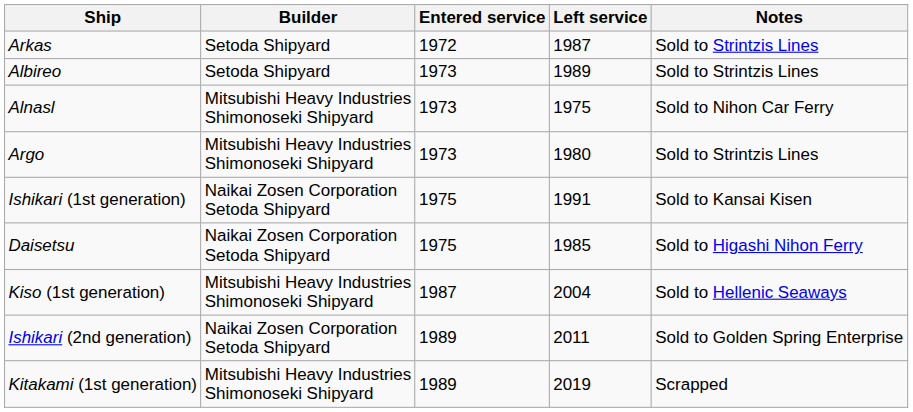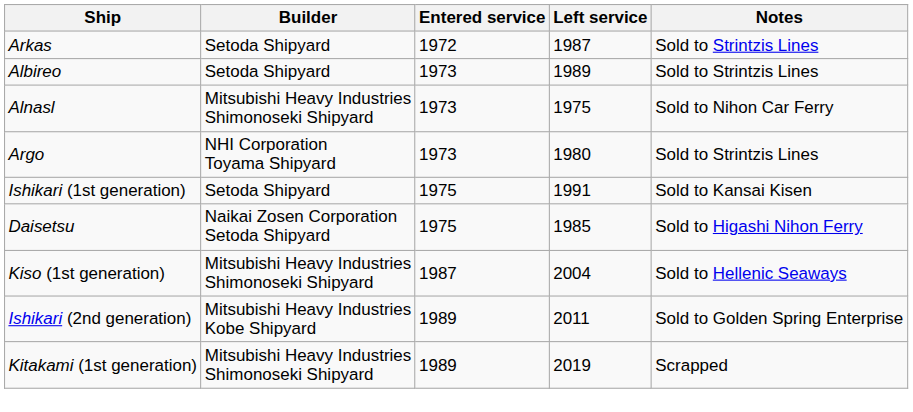 <table class="wikitable">
 <tr>
 <th>Ship</th>
 <th>Builder</th>
 <th>Entered service</th>
 <th>Left service</th>
 <th>Notes</th>
 </tr>
 <tr>
 <td><em>Arkas</em></td>
 <td>Setoda Shipyard</td>
 <td>1972</td>
 <td>1987</td>
 <td>Sold to <a href='#'>Strintzis Lines</a></td>
 </tr>
 <tr>
 <td><em>Albireo</em></td>
 <td>Setoda Shipyard</td>
 <td>1973</td>
 <td>1989</td>
 <td>Sold to Strintzis Lines</td>
 </tr>
 <tr>
 <td><em>Alnasl</em></td>
 <td>Mitsubishi Heavy Industries<br>Shimonoseki Shipyard</td>
 <td>1973</td>
 <td>1975</td>
 <td>Sold to Nihon Car Ferry</td>
 </tr>
 <tr>
 <td><em>Argo</em></td>
-<td>Mitsubishi Heavy Industries<br>Shimonoseki Shipyard</td>
+<td>NHI Corporation<br>Toyama Shipyard</td>
 <td>1973</td>
 <td>1980</td>
 <td>Sold to Strintzis Lines</td>
 </tr>
 <tr>
 <td><em>Ishikari</em> (1st generation)</td>
-<td>Naikai Zosen Corporation<br>Setoda Shipyard</td>
+<td>Setoda Shipyard</td>
 <td>1975</td>
 <td>1991</td>
 <td>Sold to Kansai Kisen</td>
 </tr>
 <tr>
 <td><em>Daisetsu</em></td>
 <td>Naikai Zosen Corporation<br>Setoda Shipyard</td>
 <td>1975</td>
 <td>1985</td>
 <td>Sold to <a href='#'>Higashi Nihon Ferry</a></td>
 </tr>
 <tr>
 <td><em>Kiso</em> (1st generation)</td>
 <td>Mitsubishi Heavy Industries<br>Shimonoseki Shipyard</td>
 <td>1987</td>
 <td>2004</td>
 <td>Sold to <a href='#'>Hellenic Seaways</a></td>
 </tr>
 <tr>
 <td><em><a href='#'>Ishikari</a></em> (2nd generation)</td>
-<td>Naikai Zosen Corporation<br>Setoda Shipyard</td>
+<td>Mitsubishi Heavy Industries<br>Kobe Shipyard</td>
 <td>1989</td>
 <td>2011</td>
 <td>Sold to Golden Spring Enterprise</td>
 </tr>
 <tr>
 <td><em>Kitakami</em> (1st generation)</td>
 <td>Mitsubishi Heavy Industries<br>Shimonoseki Shipyard</td>
 <td>1989</td>
 <td>2019</td>
 <td>Scrapped</td>
 </tr>
 </table>
